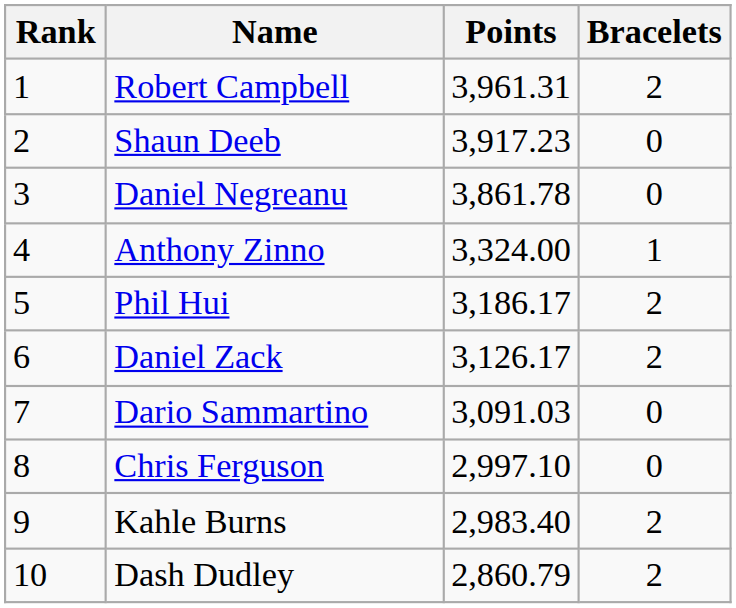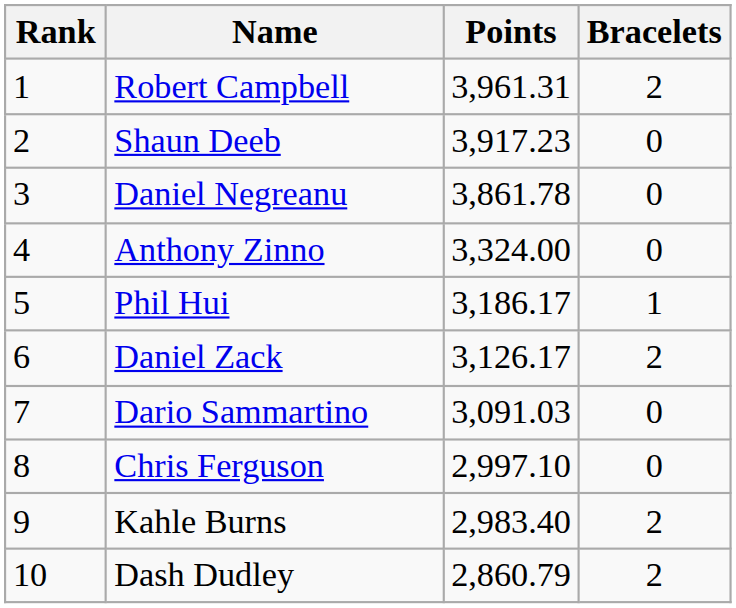 <table class="wikitable">
 <tr>
 <th style="width:40px;">Rank</th>
 <th style="width:150px;">Name</th>
 <th style="width:50px;">Points</th>
 <th style="width:50px;">Bracelets</th>
 </tr>
 <tr>
 <td>1</td>
 <td> <a href='#'>Robert Campbell</a></td>
 <td>3,961.31</td>
 <td align=center>2</td>
 </tr>
 <tr>
 <td>2</td>
 <td> <a href='#'>Shaun Deeb</a></td>
 <td>3,917.23</td>
 <td align=center>0</td>
 </tr>
 <tr>
 <td>3</td>
 <td> <a href='#'>Daniel Negreanu</a></td>
 <td>3,861.78</td>
 <td align=center>0</td>
 </tr>
 <tr>
 <td>4</td>
 <td> <a href='#'>Anthony Zinno</a></td>
 <td>3,324.00</td>
-<td align=center>1</td>
+<td align=center>0</td>
 </tr>
 <tr>
 <td>5</td>
 <td> <a href='#'>Phil Hui</a></td>
 <td>3,186.17</td>
-<td align=center>2</td>
+<td align=center>1</td>
 </tr>
 <tr>
 <td>6</td>
 <td> <a href='#'>Daniel Zack</a></td>
 <td>3,126.17</td>
 <td align=center>2</td>
 </tr>
 <tr>
 <td>7</td>
 <td> <a href='#'>Dario Sammartino</a></td>
 <td>3,091.03</td>
 <td align=center>0</td>
 </tr>
 <tr>
 <td>8</td>
 <td> <a href='#'>Chris Ferguson</a></td>
 <td>2,997.10</td>
 <td align=center>0</td>
 </tr>
 <tr>
 <td>9</td>
 <td> Kahle Burns</td>
 <td>2,983.40</td>
 <td align=center>2</td>
 </tr>
 <tr>
 <td>10</td>
 <td> Dash Dudley</td>
 <td>2,860.79</td>
 <td align=center>2</td>
 </tr>
 </table>
